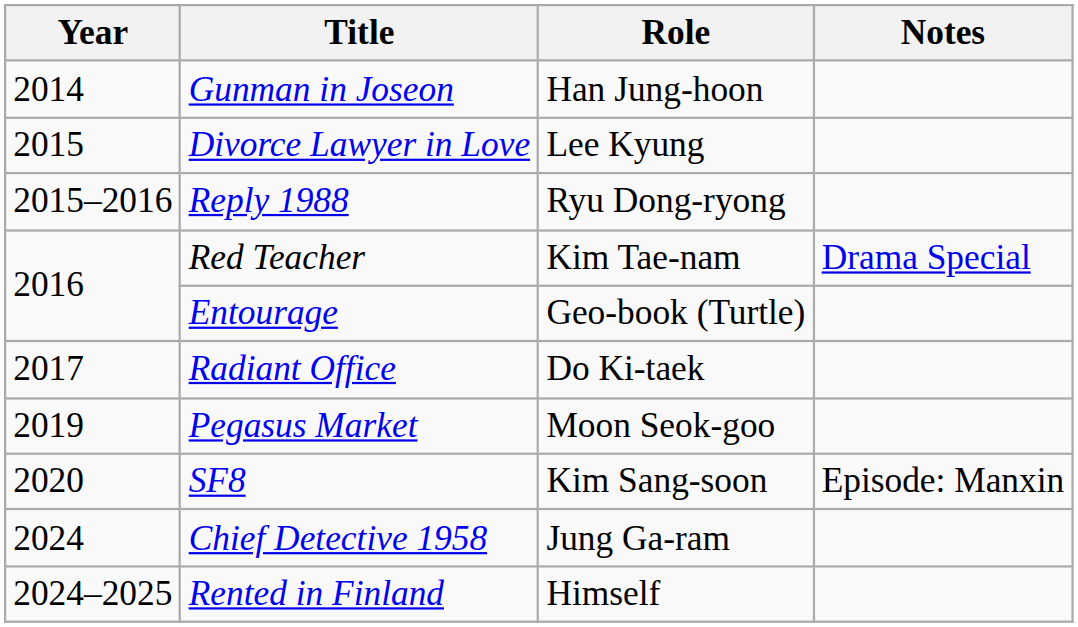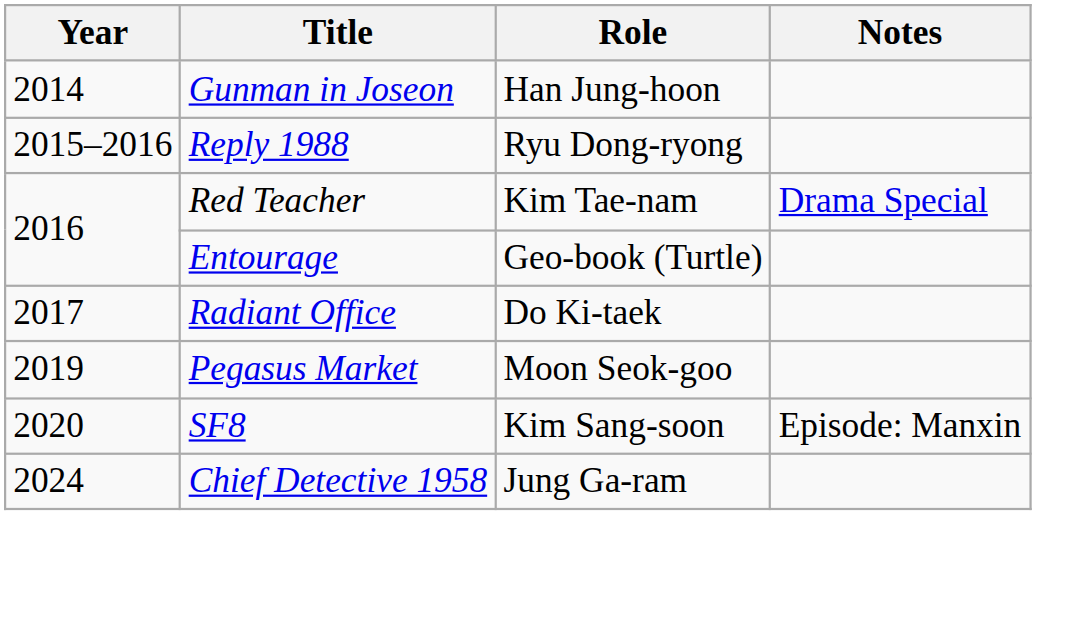 <table class="wikitable">
 <tr>
 <th>Year</th>
 <th>Title</th>
 <th>Role</th>
 <th>Notes</th>
 </tr>
 <tr>
 <td>2014</td>
 <td><em><a href='#'>Gunman in Joseon</a></em></td>
 <td>Han Jung-hoon</td>
-<td></td>
-</tr>
-<tr>
-<td>2015</td>
-<td><em><a href='#'>Divorce Lawyer in Love</a></em></td>
-<td>Lee Kyung</td>
 <td></td>
 </tr>
 <tr>
 <td>2015–2016</td>
 <td><em><a href='#'>Reply 1988</a></em></td>
 <td>Ryu Dong-ryong</td>
 <td></td>
 </tr>
 <tr>
 <td rowspan="2">2016</td>
 <td><em>Red Teacher</em></td>
 <td>Kim Tae-nam</td>
 <td><a href='#'>Drama Special</a></td>
 </tr>
 <tr>
 <td><em><a href='#'>Entourage</a></em></td>
 <td>Geo-book (Turtle)</td>
 <td></td>
 </tr>
 <tr>
 <td>2017</td>
 <td><em><a href='#'>Radiant Office</a></em></td>
 <td>Do Ki-taek</td>
 <td></td>
 </tr>
 <tr>
 <td>2019</td>
 <td><em><a href='#'>Pegasus Market</a></em></td>
 <td>Moon Seok-goo</td>
 <td></td>
 </tr>
 <tr>
 <td>2020</td>
 <td><em><a href='#'>SF8</a></em></td>
 <td>Kim Sang-soon</td>
 <td>Episode: Manxin</td>
 </tr>
 <tr>
 <td>2024</td>
 <td><em><a href='#'>Chief Detective 1958</a></em></td>
 <td>Jung Ga-ram</td>
 <td></td>
 </tr>
-<tr>
-<td>2024–2025</td>
-<td><em><a href='#'>Rented in Finland</a></em></td>
-<td>Himself</td>
-<td></td>
-</tr>
 </table>
